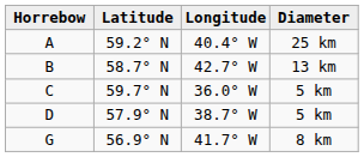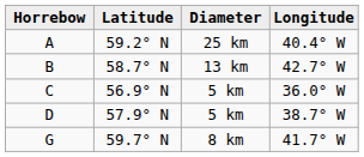 <table class="wikitable">
 <tr>
 <th width="25%" style="background:#eeeeee;">Horrebow</th>
 <th width="25%" style="background:#eeeeee;">Latitude</th>
+<th width="25%" style="background:#eeeeee;">Diameter</th>
 <th width="25%" style="background:#eeeeee;">Longitude</th>
-<th width="25%" style="background:#eeeeee;">Diameter</th>
 </tr>
 <tr>
 <td align="center">A</td>
 <td align="center">59.2° N</td>
+<td align="center">25 km</td>
 <td align="center">40.4° W</td>
-<td align="center">25 km</td>
 </tr>
 <tr>
 <td align="center">B</td>
 <td align="center">58.7° N</td>
+<td align="center">13 km</td>
 <td align="center">42.7° W</td>
-<td align="center">13 km</td>
 </tr>
 <tr>
 <td align="center">C</td>
-<td align="center">59.7° N</td>
+<td align="center">56.9° N</td>
+<td align="center">5 km</td>
 <td align="center">36.0° W</td>
-<td align="center">5 km</td>
 </tr>
 <tr>
 <td align="center">D</td>
 <td align="center">57.9° N</td>
+<td align="center">5 km</td>
 <td align="center">38.7° W</td>
-<td align="center">5 km</td>
 </tr>
 <tr>
 <td align="center">G</td>
-<td align="center">56.9° N</td>
+<td align="center">59.7° N</td>
+<td align="center">8 km</td>
 <td align="center">41.7° W</td>
-<td align="center">8 km</td>
 </tr>
 </table>
